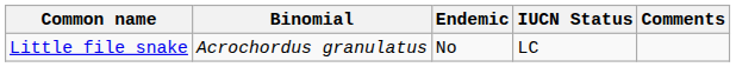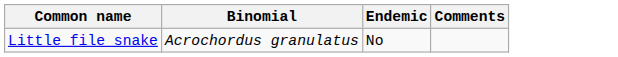 <table class="wikitable">
 <tr>
 <th>Common name</th>
 <th>Binomial</th>
 <th>Endemic</th>
-<th>IUCN Status</th>
 <th>Comments</th>
 </tr>
 <tr>
 <td><a href='#'>Little file snake</a></td>
 <td><em>Acrochordus granulatus</em></td>
 <td>No</td>
-<td>LC</td>
 <td></td>
 </tr>
 </table>
